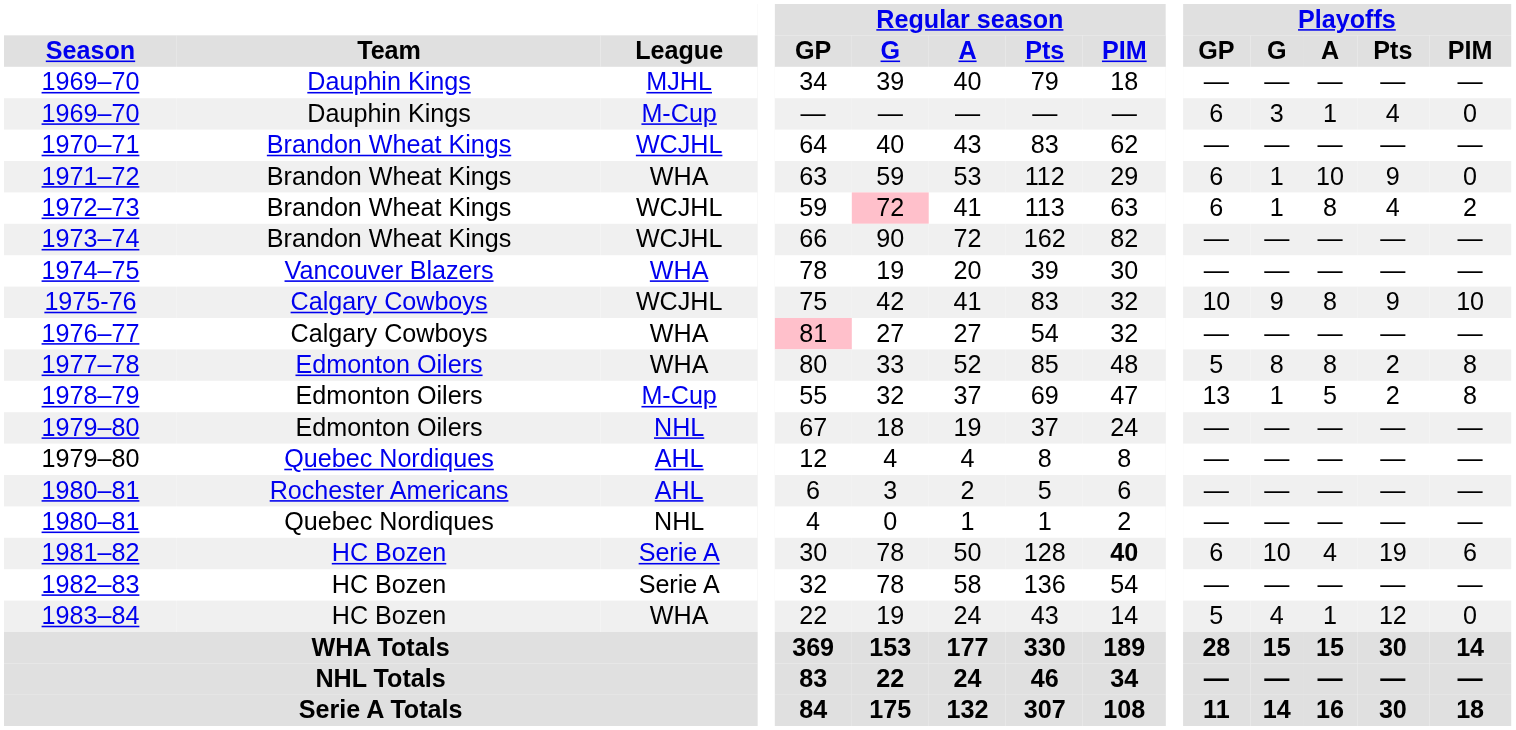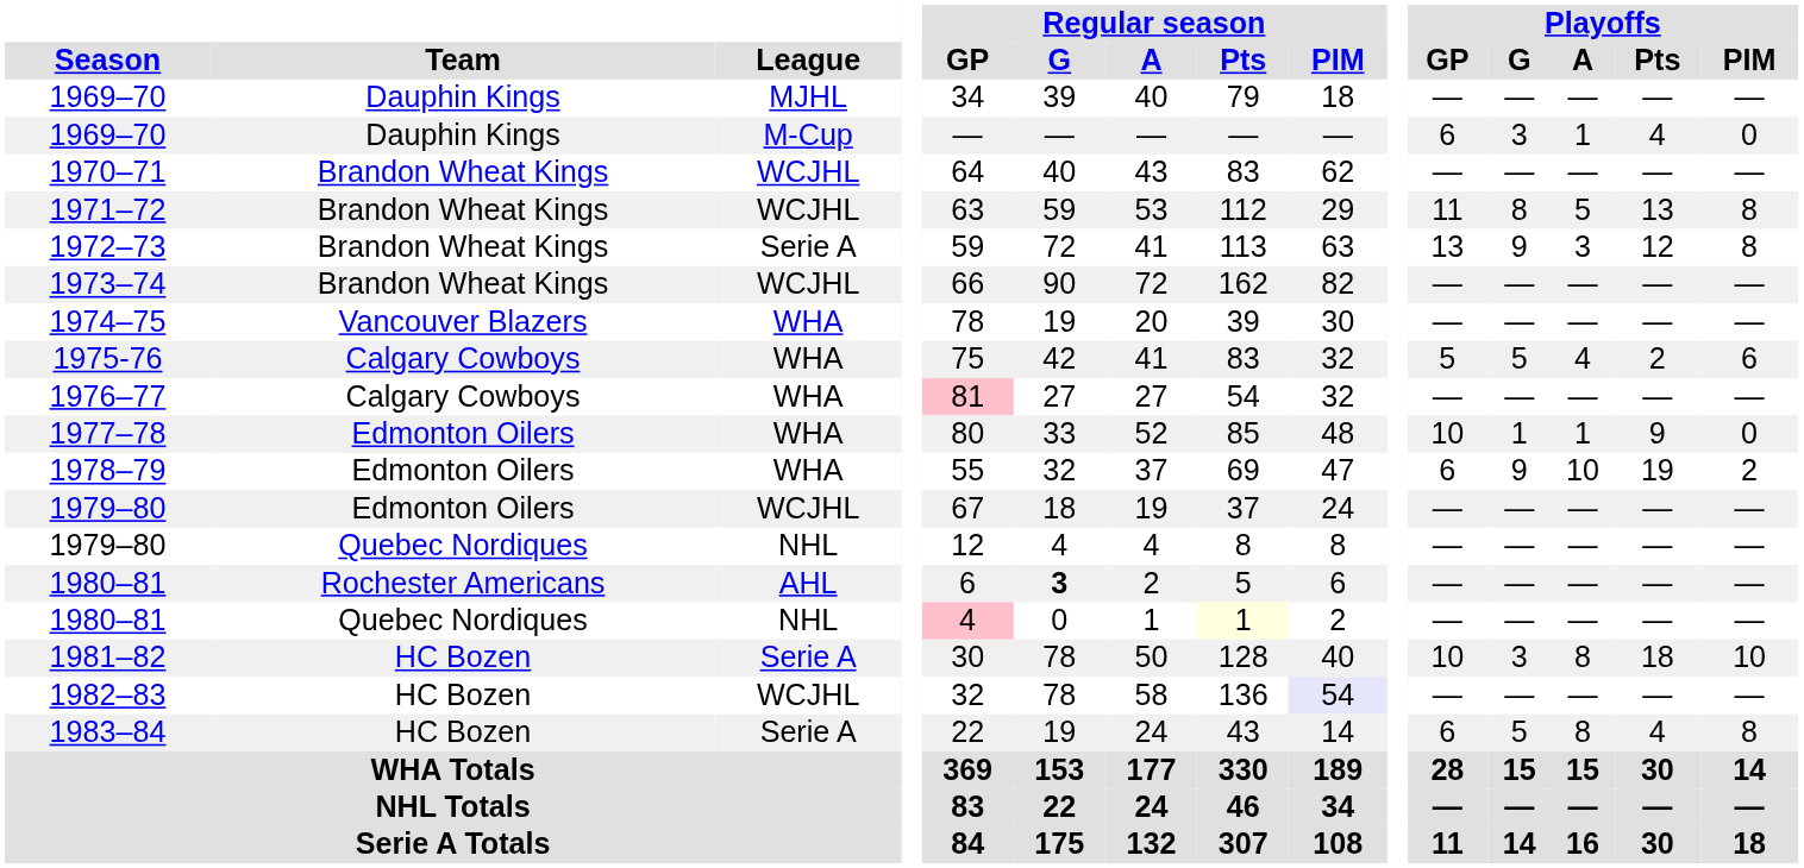 <table border="0" cellpadding="1" cellspacing="0" style="text-align:center; width:60em">
 <tr bgcolor="#e0e0e0">
 <th colspan="3" bgcolor="#ffffff"> </th>
 <th rowspan="99" bgcolor="#ffffff"> </th>
 <th colspan="5"><a href='#'>Regular season</a></th>
 <th rowspan="99" bgcolor="#ffffff"> </th>
 <th colspan="5"><a href='#'>Playoffs</a></th>
 </tr>
 <tr bgcolor="#e0e0e0">
 <th><a href='#'>Season</a></th>
 <th>Team</th>
 <th>League</th>
 <th>GP</th>
 <th><a href='#'>G</a></th>
 <th><a href='#'>A</a></th>
 <th><a href='#'>Pts</a></th>
 <th><a href='#'>PIM</a></th>
 <th>GP</th>
 <th>G</th>
 <th>A</th>
 <th>Pts</th>
 <th>PIM</th>
 </tr>
 <tr>
 <td><a href='#'>1969–70</a></td>
 <td><a href='#'>Dauphin Kings</a></td>
 <td><a href='#'>MJHL</a></td>
 <td>34</td>
 <td>39</td>
 <td>40</td>
 <td>79</td>
 <td>18</td>
 <td>—</td>
 <td>—</td>
 <td>—</td>
 <td>—</td>
 <td>—</td>
 </tr>
 <tr bgcolor="#f0f0f0">
 <td><a href='#'>1969–70</a></td>
 <td>Dauphin Kings</td>
 <td><a href='#'>M-Cup</a></td>
 <td>—</td>
 <td>—</td>
 <td>—</td>
 <td>—</td>
 <td>—</td>
 <td>6</td>
 <td>3</td>
 <td>1</td>
 <td>4</td>
 <td>0</td>
 </tr>
 <tr>
 <td><a href='#'>1970–71</a></td>
 <td><a href='#'>Brandon Wheat Kings</a></td>
 <td><a href='#'>WCJHL</a></td>
 <td>64</td>
 <td>40</td>
 <td>43</td>
 <td>83</td>
 <td>62</td>
 <td>—</td>
 <td>—</td>
 <td>—</td>
 <td>—</td>
 <td>—</td>
 </tr>
 <tr bgcolor="#f0f0f0">
 <td><a href='#'>1971–72</a></td>
 <td>Brandon Wheat Kings</td>
-<td>WHA</td>
+<td>WCJHL</td>
 <td>63</td>
 <td>59</td>
 <td>53</td>
 <td>112</td>
 <td>29</td>
-<td>6</td>
-<td>1</td>
-<td>10</td>
-<td>9</td>
-<td>0</td>
+<td>11</td>
+<td>8</td>
+<td>5</td>
+<td>13</td>
+<td>8</td>
 </tr>
 <tr>
 <td><a href='#'>1972–73</a></td>
 <td>Brandon Wheat Kings</td>
-<td>WCJHL</td>
+<td>Serie A</td>
 <td>59</td>
-<td style="background: pink;">72</td>
+<td>72</td>
 <td>41</td>
 <td>113</td>
 <td>63</td>
-<td>6</td>
-<td>1</td>
+<td>13</td>
+<td>9</td>
+<td>3</td>
+<td>12</td>
 <td>8</td>
-<td>4</td>
-<td>2</td>
 </tr>
 <tr bgcolor="#f0f0f0">
 <td><a href='#'>1973–74</a></td>
 <td>Brandon Wheat Kings</td>
 <td>WCJHL</td>
 <td>66</td>
 <td>90</td>
 <td>72</td>
 <td>162</td>
 <td>82</td>
 <td>—</td>
 <td>—</td>
 <td>—</td>
 <td>—</td>
 <td>—</td>
 </tr>
 <tr>
 <td><a href='#'>1974–75</a></td>
 <td><a href='#'>Vancouver Blazers</a></td>
 <td><a href='#'>WHA</a></td>
 <td>78</td>
 <td>19</td>
 <td>20</td>
 <td>39</td>
 <td>30</td>
 <td>—</td>
 <td>—</td>
 <td>—</td>
 <td>—</td>
 <td>—</td>
 </tr>
 <tr bgcolor="#f0f0f0">
 <td><a href='#'>1975-76</a></td>
 <td><a href='#'>Calgary Cowboys</a></td>
-<td>WCJHL</td>
+<td>WHA</td>
 <td>75</td>
 <td>42</td>
 <td>41</td>
 <td>83</td>
 <td>32</td>
-<td>10</td>
-<td>9</td>
-<td>8</td>
-<td>9</td>
-<td>10</td>
+<td>5</td>
+<td>5</td>
+<td>4</td>
+<td>2</td>
+<td>6</td>
 </tr>
 <tr>
 <td><a href='#'>1976–77</a></td>
 <td>Calgary Cowboys</td>
 <td>WHA</td>
 <td style="background: pink;">81</td>
 <td>27</td>
 <td>27</td>
 <td>54</td>
 <td>32</td>
 <td>—</td>
 <td>—</td>
 <td>—</td>
 <td>—</td>
 <td>—</td>
 </tr>
 <tr bgcolor="#f0f0f0">
 <td><a href='#'>1977–78</a></td>
 <td><a href='#'>Edmonton Oilers</a></td>
 <td>WHA</td>
 <td>80</td>
 <td>33</td>
 <td>52</td>
 <td>85</td>
 <td>48</td>
-<td>5</td>
-<td>8</td>
-<td>8</td>
-<td>2</td>
-<td>8</td>
+<td>10</td>
+<td>1</td>
+<td>1</td>
+<td>9</td>
+<td>0</td>
 </tr>
 <tr>
 <td><a href='#'>1978–79</a></td>
 <td>Edmonton Oilers</td>
-<td><a href='#'>M-Cup</a></td>
+<td>WHA</td>
 <td>55</td>
 <td>32</td>
 <td>37</td>
 <td>69</td>
 <td>47</td>
-<td>13</td>
-<td>1</td>
-<td>5</td>
+<td>6</td>
+<td>9</td>
+<td>10</td>
+<td>19</td>
 <td>2</td>
-<td>8</td>
 </tr>
 <tr bgcolor="#f0f0f0">
 <td><a href='#'>1979–80</a></td>
 <td>Edmonton Oilers</td>
-<td><a href='#'>NHL</a></td>
+<td>WCJHL</td>
 <td>67</td>
 <td>18</td>
 <td>19</td>
 <td>37</td>
 <td>24</td>
 <td>—</td>
 <td>—</td>
 <td>—</td>
 <td>—</td>
 <td>—</td>
 </tr>
 <tr>
 <td>1979–80</td>
 <td><a href='#'>Quebec Nordiques</a></td>
-<td><a href='#'>AHL</a></td>
+<td>NHL</td>
 <td>12</td>
 <td>4</td>
 <td>4</td>
 <td>8</td>
 <td>8</td>
 <td>—</td>
 <td>—</td>
 <td>—</td>
 <td>—</td>
 <td>—</td>
 </tr>
 <tr bgcolor="#f0f0f0">
 <td><a href='#'>1980–81</a></td>
 <td><a href='#'>Rochester Americans</a></td>
 <td><a href='#'>AHL</a></td>
 <td>6</td>
-<td>3</td>
+<td><strong>3</strong></td>
 <td>2</td>
 <td>5</td>
 <td>6</td>
 <td>—</td>
 <td>—</td>
 <td>—</td>
 <td>—</td>
 <td>—</td>
 </tr>
 <tr>
 <td><a href='#'>1980–81</a></td>
 <td>Quebec Nordiques</td>
 <td>NHL</td>
-<td>4</td>
+<td style="background: pink;">4</td>
 <td>0</td>
 <td>1</td>
-<td>1</td>
+<td style="background: lightyellow;">1</td>
 <td>2</td>
 <td>—</td>
 <td>—</td>
 <td>—</td>
 <td>—</td>
 <td>—</td>
 </tr>
 <tr bgcolor="#f0f0f0">
 <td><a href='#'>1981–82</a></td>
 <td><a href='#'>HC Bozen</a></td>
 <td><a href='#'>Serie A</a></td>
 <td>30</td>
 <td>78</td>
 <td>50</td>
 <td>128</td>
-<td><strong>40</strong></td>
-<td>6</td>
+<td>40</td>
 <td>10</td>
-<td>4</td>
-<td>19</td>
-<td>6</td>
+<td>3</td>
+<td>8</td>
+<td>18</td>
+<td>10</td>
 </tr>
 <tr>
 <td><a href='#'>1982–83</a></td>
 <td>HC Bozen</td>
-<td>Serie A</td>
+<td>WCJHL</td>
 <td>32</td>
 <td>78</td>
 <td>58</td>
 <td>136</td>
-<td>54</td>
+<td style="background: lavender;">54</td>
 <td>—</td>
 <td>—</td>
 <td>—</td>
 <td>—</td>
 <td>—</td>
 </tr>
 <tr bgcolor="#f0f0f0">
 <td><a href='#'>1983–84</a></td>
 <td>HC Bozen</td>
-<td>WHA</td>
+<td>Serie A</td>
 <td>22</td>
 <td>19</td>
 <td>24</td>
 <td>43</td>
 <td>14</td>
+<td>6</td>
 <td>5</td>
+<td>8</td>
 <td>4</td>
-<td>1</td>
-<td>12</td>
-<td>0</td>
+<td>8</td>
 </tr>
 <tr bgcolor="#e0e0e0">
 <th colspan="3">WHA Totals</th>
 <th>369</th>
 <th>153</th>
 <th>177</th>
 <th>330</th>
 <th>189</th>
 <th>28</th>
 <th>15</th>
 <th>15</th>
 <th>30</th>
 <th>14</th>
 </tr>
 <tr bgcolor="#e0e0e0">
 <th colspan="3">NHL Totals</th>
 <th>83</th>
 <th>22</th>
 <th>24</th>
 <th>46</th>
 <th>34</th>
 <th>—</th>
 <th>—</th>
 <th>—</th>
 <th>—</th>
 <th>—</th>
 </tr>
 <tr bgcolor="#e0e0e0">
 <th colspan="3">Serie A Totals</th>
 <th>84</th>
 <th>175</th>
 <th>132</th>
 <th>307</th>
 <th>108</th>
 <th>11</th>
 <th>14</th>
 <th>16</th>
 <th>30</th>
 <th>18</th>
 </tr>
 </table>
